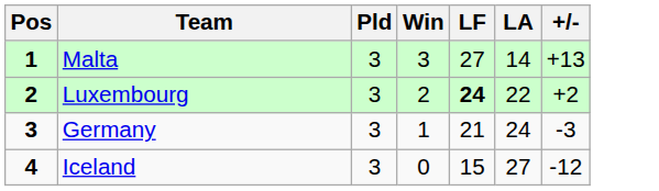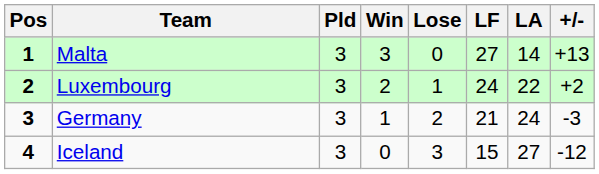 <table class="wikitable" style="font-size: 100%">
 <tr>
 <th width=20>Pos</th>
 <th width=200>Team</th>
 <th width=25>Pld</th>
 <th width=25>Win</th>
+<th width=25>Lose</th>
 <th width=25>LF</th>
 <th width=25>LA</th>
 <th width=25>+/-</th>
 </tr>
 <tr align=center style="background: #ccffcc;">
 <td><strong>1</strong></td>
 <td align="left"> <a href='#'>Malta</a></td>
 <td>3</td>
 <td>3</td>
+<td>0</td>
 <td>27</td>
 <td>14</td>
 <td>+13</td>
 </tr>
 <tr align=center style="background: #ccffcc;">
 <td><strong>2</strong></td>
 <td align="left"> <a href='#'>Luxembourg</a></td>
 <td>3</td>
 <td>2</td>
-<td><strong>24</strong></td>
+<td>1</td>
+<td>24</td>
 <td>22</td>
 <td>+2</td>
 </tr>
 <tr align=center>
 <td><strong>3</strong></td>
 <td align="left"> <a href='#'>Germany</a></td>
 <td>3</td>
 <td>1</td>
+<td>2</td>
 <td>21</td>
 <td>24</td>
 <td>-3</td>
 </tr>
 <tr align=center>
 <td><strong>4</strong></td>
 <td align="left"> <a href='#'>Iceland</a></td>
 <td>3</td>
 <td>0</td>
+<td>3</td>
 <td>15</td>
 <td>27</td>
 <td>-12</td>
 </tr>
 </table>
